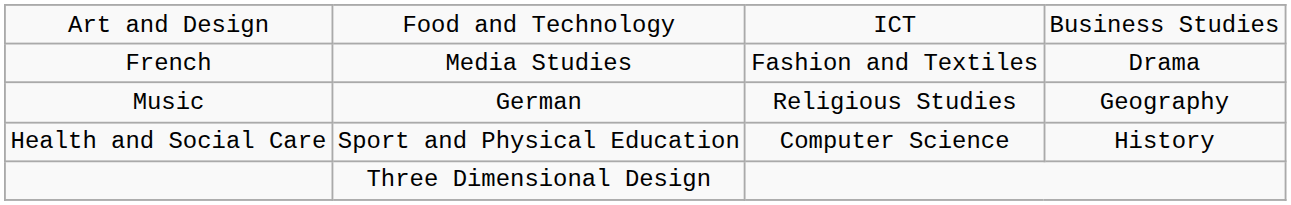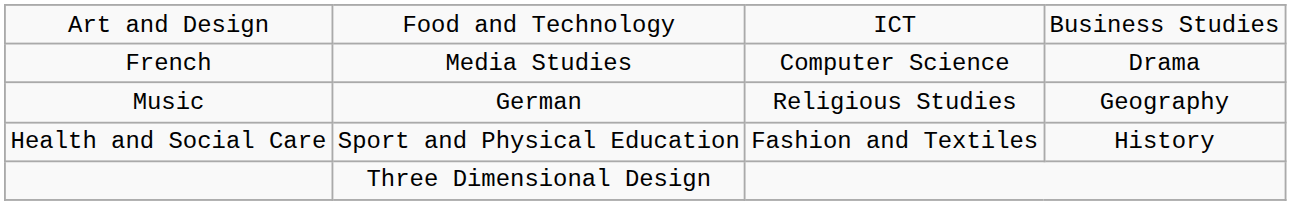 <table class="wikitable" style="text-align:center">
 <tr>
 <td>Art and Design</td>
 <td>Food and Technology</td>
 <td>ICT</td>
 <td>Business Studies</td>
 </tr>
 <tr>
 <td>French</td>
 <td>Media Studies</td>
-<td>Fashion and Textiles</td>
+<td>Computer Science</td>
 <td>Drama</td>
 </tr>
 <tr>
 <td>Music</td>
 <td>German</td>
 <td>Religious Studies</td>
 <td>Geography</td>
 </tr>
 <tr>
 <td>Health and Social Care</td>
 <td>Sport and Physical Education</td>
-<td>Computer Science</td>
+<td>Fashion and Textiles</td>
 <td>History</td>
 </tr>
 <tr>
 <td></td>
 <td>Three Dimensional Design</td>
 </tr>
 </table>
